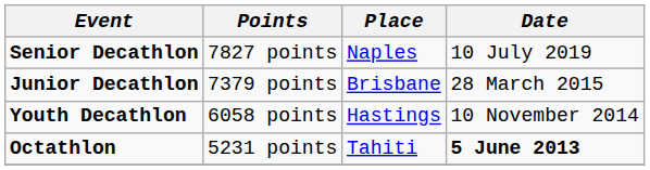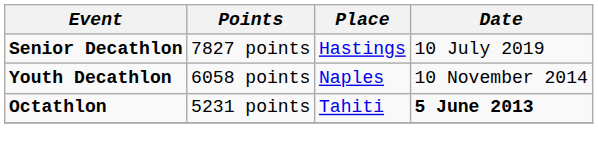 <table class="wikitable">
 <tr>
 <th><em>Event</em></th>
 <th><em>Points</em></th>
 <th><em>Place</em></th>
 <th><em>Date</em></th>
 </tr>
 <tr>
 <td><strong>Senior Decathlon</strong></td>
 <td>7827 points</td>
-<td><a href='#'>Naples</a></td>
+<td><a href='#'>Hastings</a></td>
 <td>10 July 2019</td>
-</tr>
-<tr>
-<td><strong>Junior Decathlon</strong></td>
-<td>7379 points</td>
-<td><a href='#'>Brisbane</a></td>
-<td>28 March 2015</td>
 </tr>
 <tr>
 <td><strong>Youth Decathlon</strong></td>
 <td>6058 points</td>
-<td><a href='#'>Hastings</a></td>
+<td><a href='#'>Naples</a></td>
 <td>10 November 2014</td>
 </tr>
 <tr>
 <td><strong>Octathlon</strong></td>
 <td>5231 points</td>
 <td><a href='#'>Tahiti</a></td>
 <td><strong>5 June 2013</strong></td>
 </tr>
 <tr>
 </tr>
 </table>
